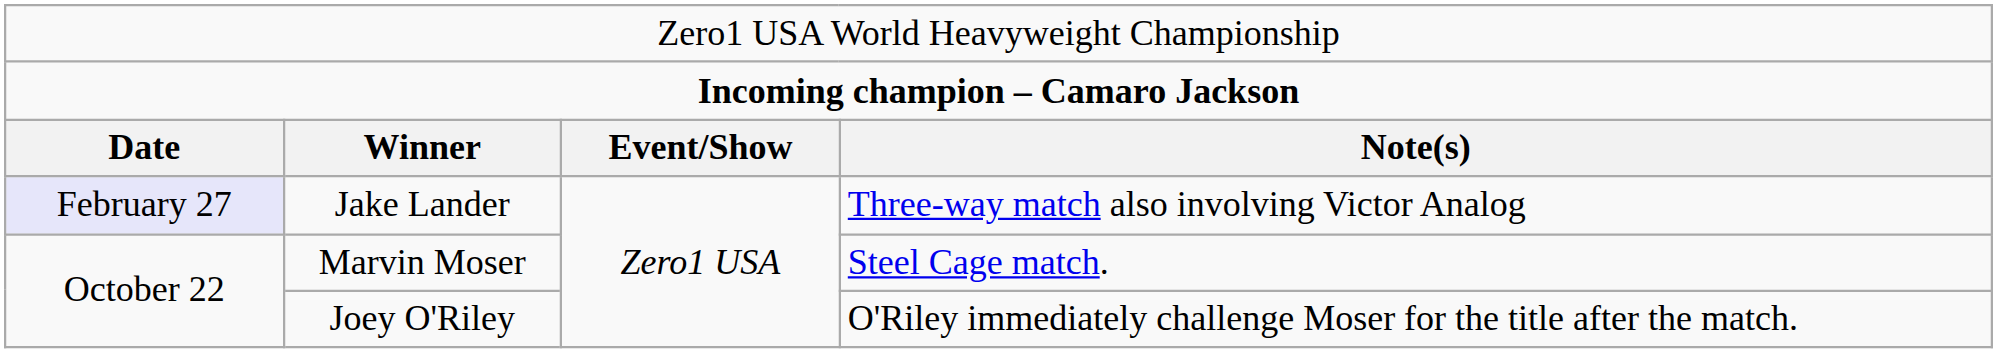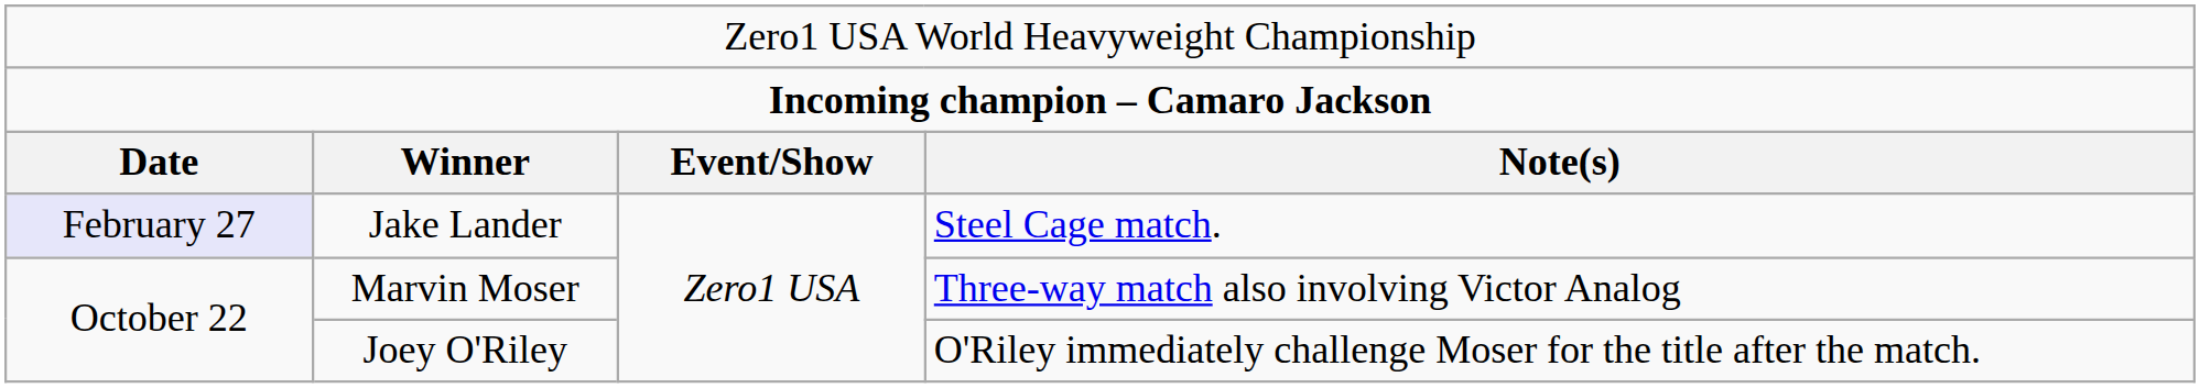 <table class="wikitable" style="text-align:center; width:100%;">
 <tr>
 <td colspan="4" style="text-align: center;">Zero1 USA World Heavyweight Championship</td>
 </tr>
 <tr>
 <td colspan="4" style="text-align: center;"><strong>Incoming champion – Camaro Jackson</strong></td>
 </tr>
 <tr>
 <th width=14%>Date</th>
 <th width=14%>Winner</th>
 <th width=14%>Event/Show</th>
 <th width=58%>Note(s)</th>
 </tr>
 <tr>
 <td style="background: lavender;">February 27</td>
 <td>Jake Lander</td>
 <td rowspan=3><em>Zero1 USA</em></td>
-<td align=left><a href='#'>Three-way match</a> also involving Victor Analog</td>
+<td align=left><a href='#'>Steel Cage match</a>.</td>
 </tr>
 <tr>
 <td rowspan=2>October 22</td>
 <td>Marvin Moser</td>
-<td align=left><a href='#'>Steel Cage match</a>.</td>
+<td align=left><a href='#'>Three-way match</a> also involving Victor Analog</td>
 </tr>
 <tr>
 <td>Joey O'Riley</td>
 <td align=left>O'Riley immediately challenge Moser for the title after the match.</td>
 </tr>
 </table>
